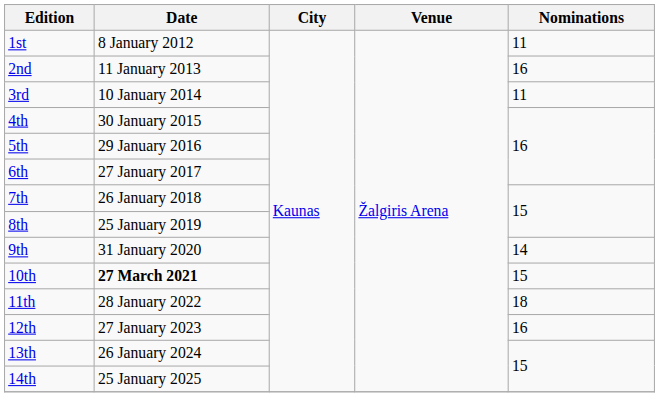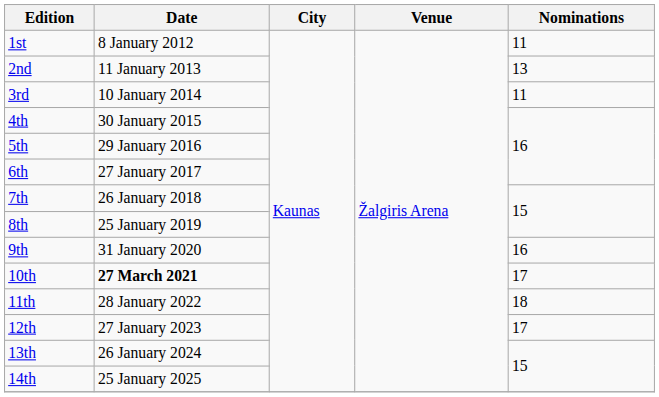 <table class="wikitable" style="font-size:95%; width:50%;">
 <tr>
 <th>Edition</th>
 <th>Date</th>
 <th>City</th>
 <th>Venue</th>
 <th>Nominations</th>
 </tr>
 <tr>
 <td><a href='#'>1st</a></td>
 <td>8 January 2012</td>
 <td rowspan="14"><a href='#'>Kaunas</a></td>
 <td rowspan="14"><a href='#'>Žalgiris Arena</a></td>
 <td>11</td>
 </tr>
 <tr>
 <td><a href='#'>2nd</a></td>
 <td>11 January 2013</td>
-<td>16</td>
+<td>13</td>
 </tr>
 <tr>
 <td><a href='#'>3rd</a></td>
 <td>10 January 2014</td>
 <td>11</td>
 </tr>
 <tr>
 <td><a href='#'>4th</a></td>
 <td>30 January 2015</td>
 <td rowspan="3">16</td>
 </tr>
 <tr>
 <td><a href='#'>5th</a></td>
 <td>29 January 2016</td>
 </tr>
 <tr>
 <td><a href='#'>6th</a></td>
 <td>27 January 2017</td>
 </tr>
 <tr>
 <td><a href='#'>7th</a></td>
 <td>26 January 2018</td>
 <td rowspan="2">15</td>
 </tr>
 <tr>
 <td><a href='#'>8th</a></td>
 <td>25 January 2019</td>
 </tr>
 <tr>
 <td><a href='#'>9th</a></td>
 <td>31 January 2020</td>
-<td>14</td>
+<td>16</td>
 </tr>
 <tr>
 <td><a href='#'>10th</a></td>
 <td><strong>27 March 2021</strong></td>
-<td>15</td>
+<td>17</td>
 </tr>
 <tr>
 <td><a href='#'>11th</a></td>
 <td>28 January 2022</td>
 <td>18</td>
 </tr>
 <tr>
 <td><a href='#'>12th</a></td>
 <td>27 January 2023</td>
-<td>16</td>
+<td>17</td>
 </tr>
 <tr>
 <td><a href='#'>13th</a></td>
 <td>26 January 2024</td>
 <td rowspan="2">15</td>
 </tr>
 <tr>
 <td><a href='#'>14th</a></td>
 <td>25 January 2025</td>
 </tr>
 <tr>
 </tr>
 </table>
